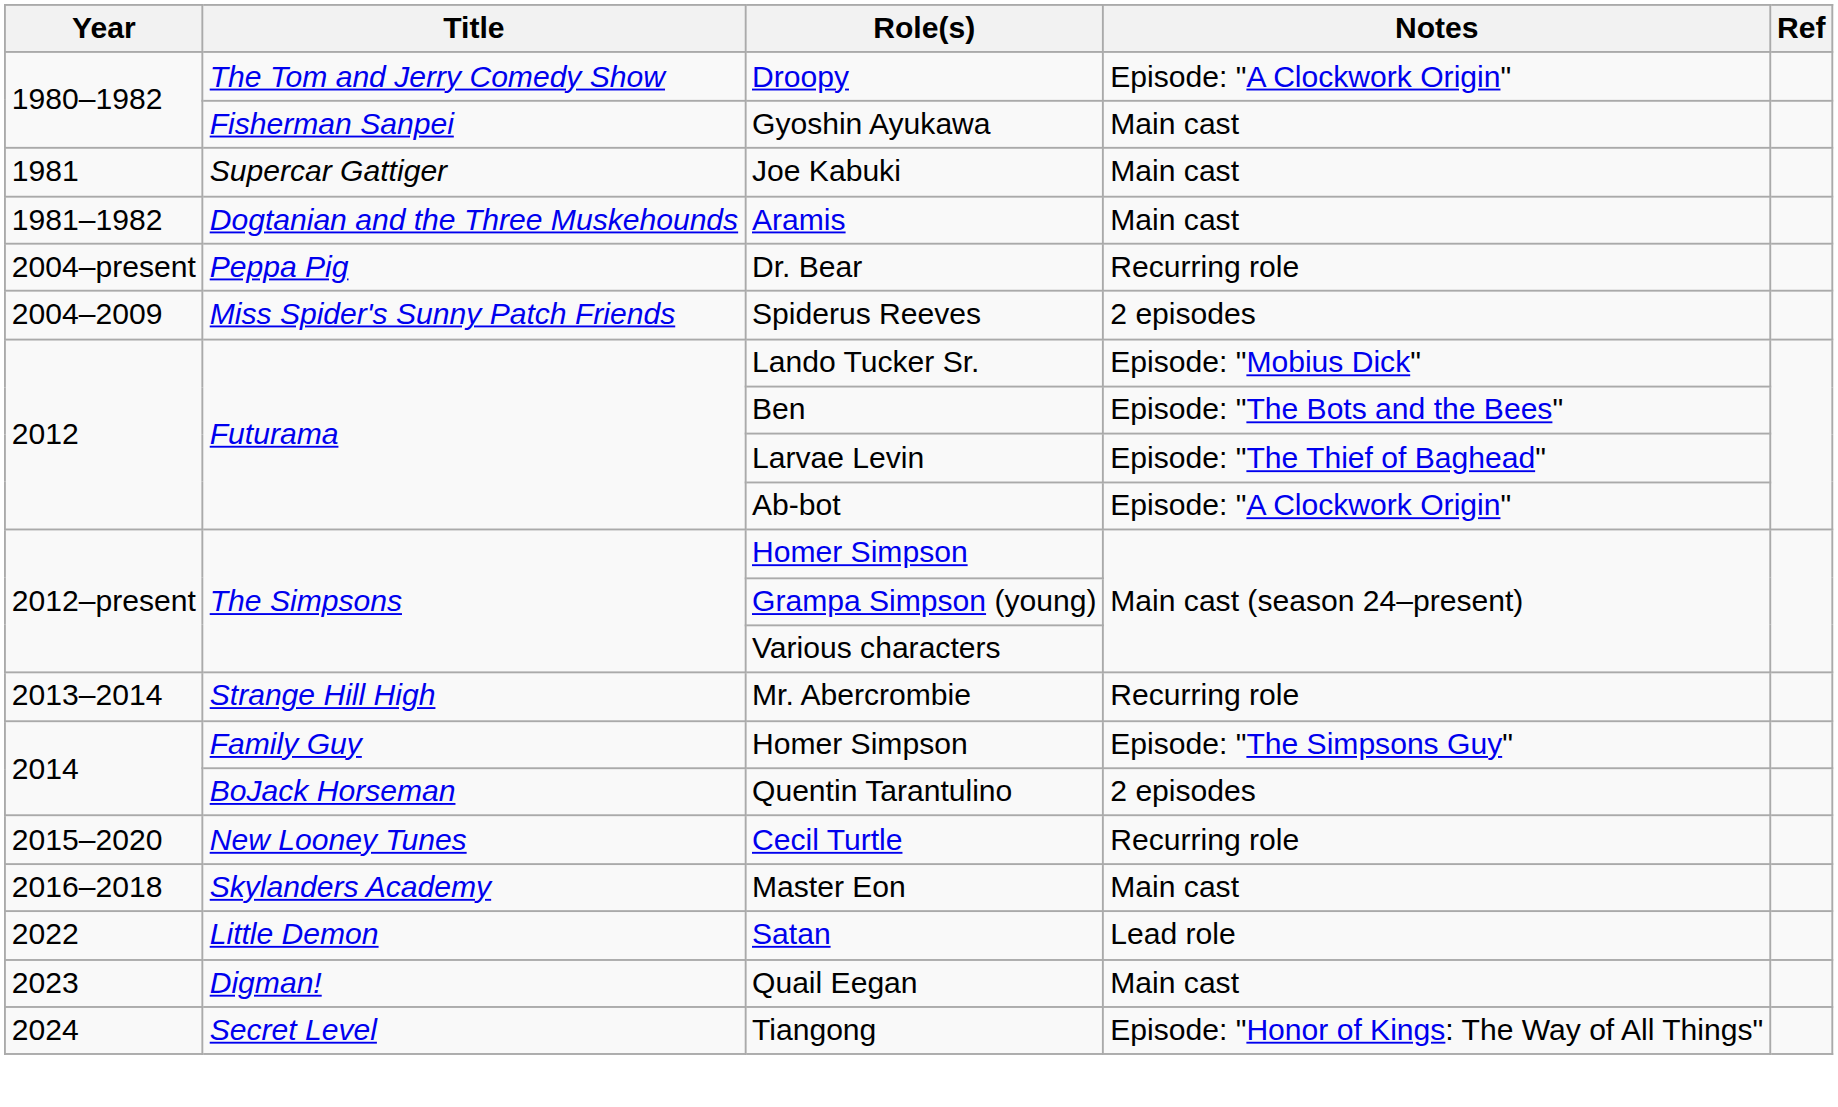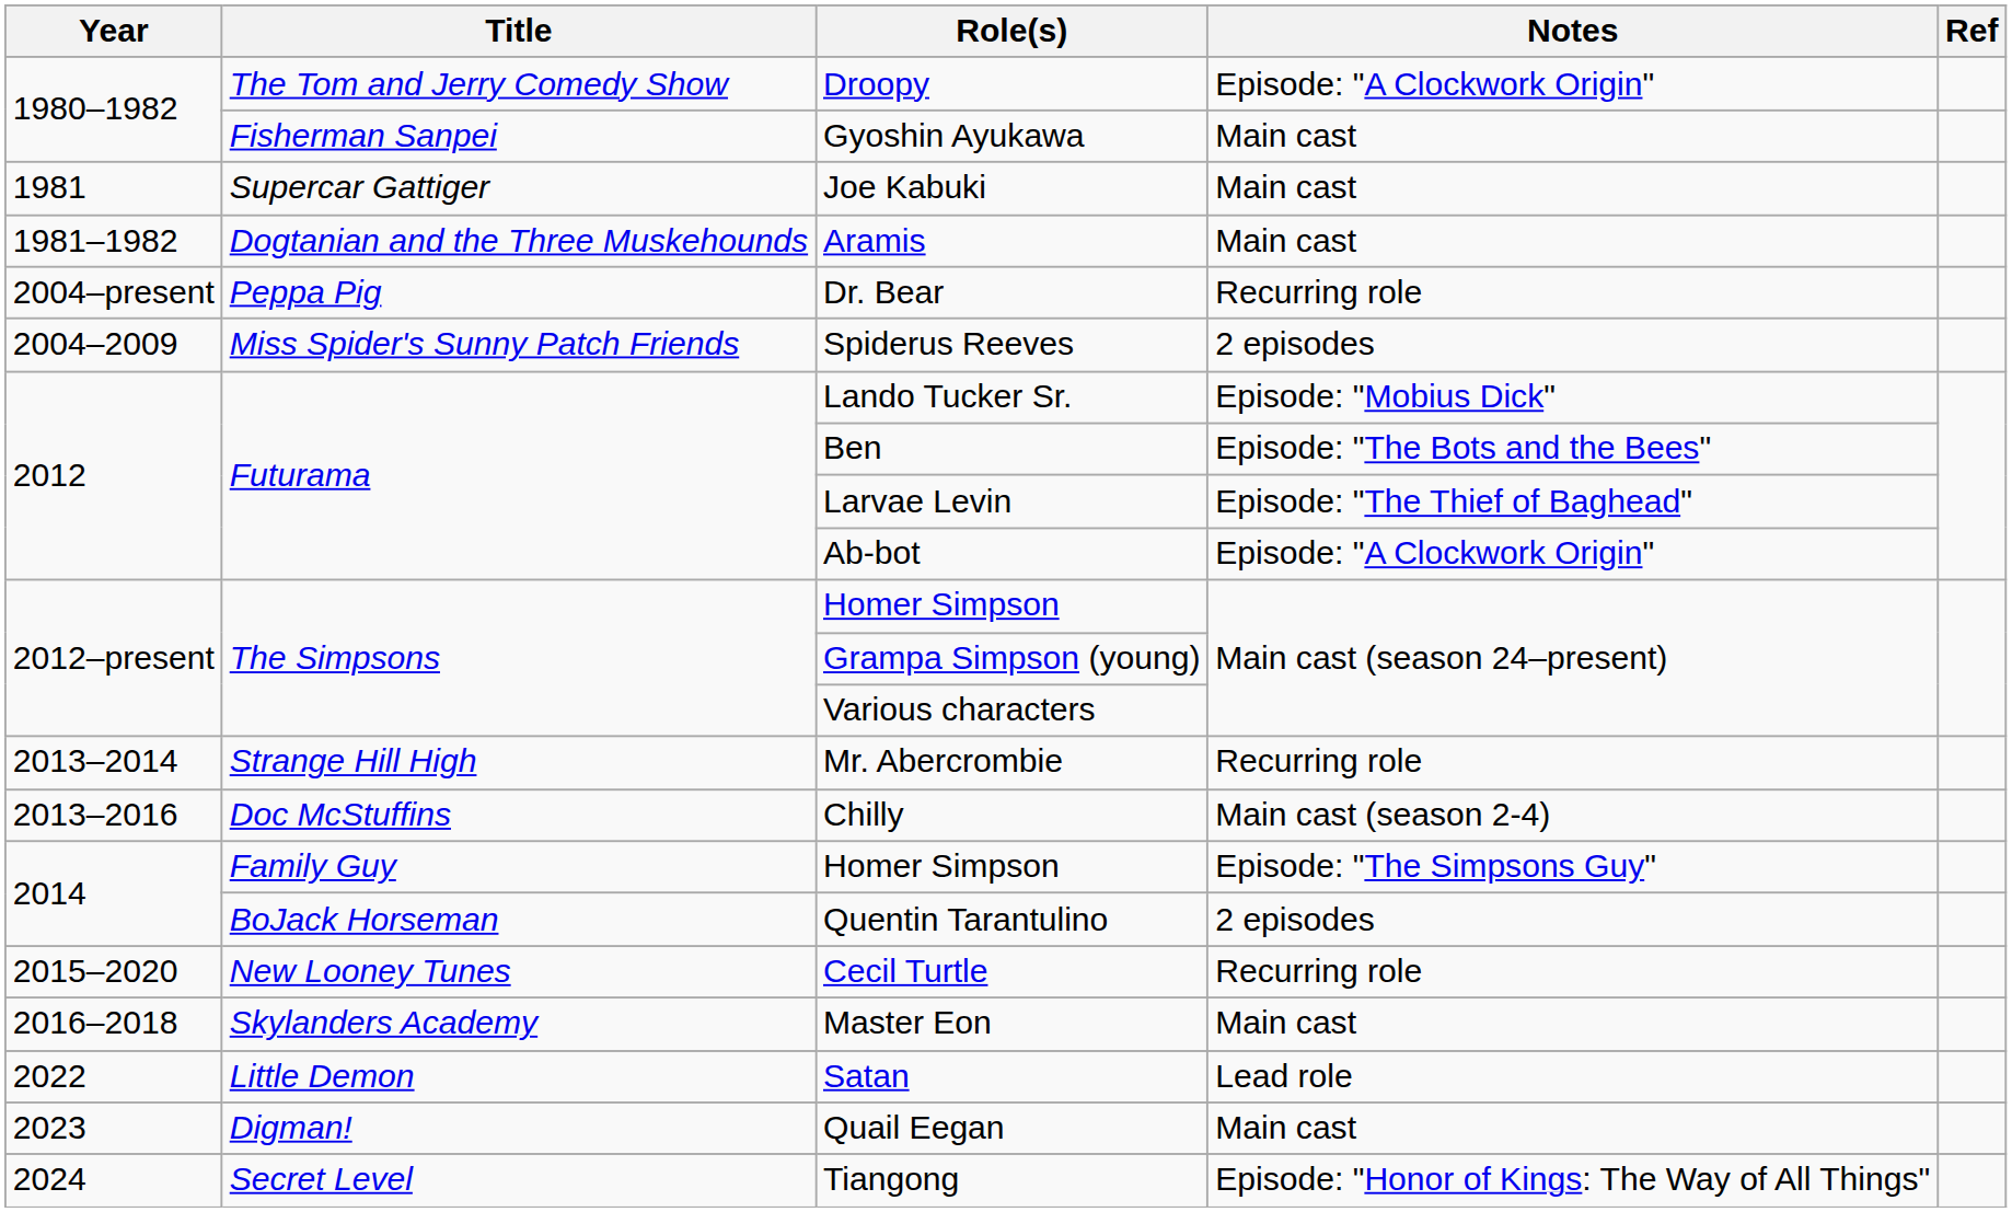 <table class="wikitable plainrowheaders sortable">
 <tr>
 <th scope="col">Year</th>
 <th scope="col">Title</th>
 <th scope="col">Role(s)</th>
 <th scope="col">Notes</th>
 <th scope="col" class="unsortable">Ref</th>
 </tr>
 <tr>
 <td rowspan="2">1980–1982</td>
 <td><em><a href='#'>The Tom and Jerry Comedy Show</a></em></td>
 <td><a href='#'>Droopy</a></td>
 <td>Episode: "<a href='#'>A Clockwork Origin</a>"</td>
 <td></td>
 </tr>
 <tr>
 <td><em><a href='#'>Fisherman Sanpei</a></em></td>
 <td>Gyoshin Ayukawa</td>
 <td>Main cast</td>
 <td></td>
 </tr>
 <tr>
 <td>1981</td>
 <td><em>Supercar Gattiger</em></td>
 <td>Joe Kabuki</td>
 <td>Main cast</td>
 <td></td>
 </tr>
 <tr>
 <td>1981–1982</td>
 <td><em><a href='#'>Dogtanian and the Three Muskehounds</a></em></td>
 <td><a href='#'>Aramis</a></td>
 <td>Main cast</td>
 <td></td>
 </tr>
 <tr>
 <td>2004–present</td>
 <td><em><a href='#'>Peppa Pig</a></em></td>
 <td>Dr. Bear</td>
 <td>Recurring role</td>
 <td></td>
 </tr>
 <tr>
 <td>2004–2009</td>
 <td><em><a href='#'>Miss Spider's Sunny Patch Friends</a></em></td>
 <td>Spiderus Reeves</td>
 <td>2 episodes</td>
 <td></td>
 </tr>
 <tr>
 <td rowspan=4>2012</td>
 <td rowspan=4><em><a href='#'>Futurama</a></em></td>
 <td>Lando Tucker Sr.</td>
 <td>Episode: "<a href='#'>Mobius Dick</a>"</td>
 <td rowspan=4></td>
 </tr>
 <tr>
 <td>Ben</td>
 <td>Episode: "<a href='#'>The Bots and the Bees</a>"</td>
 </tr>
 <tr>
 <td>Larvae Levin</td>
 <td>Episode: "<a href='#'>The Thief of Baghead</a>"</td>
 </tr>
 <tr>
 <td>Ab-bot</td>
 <td>Episode: "<a href='#'>A Clockwork Origin</a>"</td>
 </tr>
 <tr>
 <td rowspan=3>2012–present</td>
 <td rowspan=3><em><a href='#'>The Simpsons</a></em></td>
 <td><a href='#'>Homer Simpson</a></td>
 <td rowspan=3>Main cast (season 24–present)</td>
 <td rowspan=3></td>
 </tr>
 <tr>
 <td><a href='#'>Grampa Simpson</a> (young)</td>
 </tr>
 <tr>
 <td>Various characters</td>
 </tr>
 <tr>
 <td>2013–2014</td>
 <td><em><a href='#'>Strange Hill High</a></em></td>
 <td>Mr. Abercrombie</td>
 <td>Recurring role</td>
 <td></td>
 </tr>
 <tr>
+<td>2013–2016</td>
+<td><em><a href='#'>Doc McStuffins</a></em></td>
+<td>Chilly</td>
+<td>Main cast (season 2-4)</td>
+<td></td>
+</tr>
+<tr>
 <td rowspan="2">2014</td>
 <td><em><a href='#'>Family Guy</a></em></td>
 <td>Homer Simpson</td>
 <td>Episode: "<a href='#'>The Simpsons Guy</a>"</td>
 <td></td>
 </tr>
 <tr>
 <td><em><a href='#'>BoJack Horseman</a></em></td>
 <td>Quentin Tarantulino</td>
 <td>2 episodes</td>
 <td></td>
 </tr>
 <tr>
 <td>2015–2020</td>
 <td><em><a href='#'>New Looney Tunes</a></em></td>
 <td><a href='#'>Cecil Turtle</a></td>
 <td>Recurring role</td>
 <td></td>
 </tr>
 <tr>
 <td>2016–2018</td>
 <td><em><a href='#'>Skylanders Academy</a></em></td>
 <td>Master Eon</td>
 <td>Main cast</td>
 <td></td>
 </tr>
 <tr>
 <td>2022</td>
 <td><em><a href='#'>Little Demon</a></em></td>
 <td><a href='#'>Satan</a></td>
 <td>Lead role</td>
 <td></td>
 </tr>
 <tr>
 <td>2023</td>
 <td><em><a href='#'>Digman!</a></em></td>
 <td>Quail Eegan</td>
 <td>Main cast</td>
 <td></td>
 </tr>
 <tr>
 <td>2024</td>
 <td><em><a href='#'>Secret Level</a></em></td>
 <td>Tiangong</td>
 <td>Episode: "<a href='#'>Honor of Kings</a>: The Way of All Things"</td>
 <td></td>
 </tr>
 </table>
